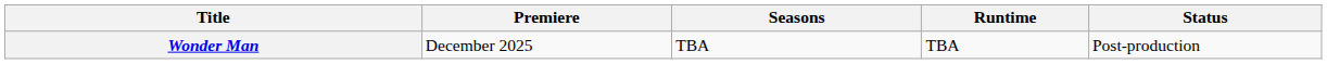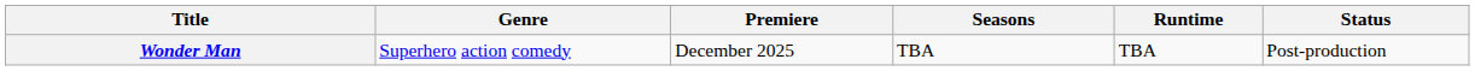 <table class="wikitable plainrowheaders sortable" style="width:99%;">
 <tr>
 <th scope="col" style="width:25%;">Title</th>
+<th scope="col" style="width:20%;">Genre</th>
 <th scope="col" style="width:15%;">Premiere</th>
 <th scope="col" style="width:15%;">Seasons</th>
 <th scope="col" style="width:10%;">Runtime</th>
 <th scope="col" style="width:14%;">Status</th>
 </tr>
 <tr>
 <th scope="row"><em><a href='#'>Wonder Man</a></em></th>
+<td><a href='#'>Superhero</a> <a href='#'>action</a> <a href='#'>comedy</a></td>
 <td>December 2025</td>
 <td>TBA</td>
 <td>TBA</td>
 <td>Post-production</td>
 </tr>
 </table>
